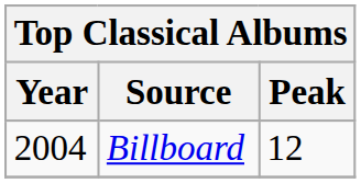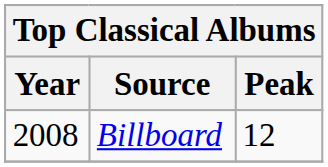 <table class="wikitable">
 <tr>
 <th colspan="3">Top Classical Albums</th>
 </tr>
 <tr>
 <th>Year</th>
 <th>Source</th>
 <th>Peak</th>
 </tr>
 <tr>
-<td>2004</td>
+<td>2008</td>
 <td><em><a href='#'>Billboard</a></em></td>
 <td>12</td>
 </tr>
 <tr>
 </tr>
 </table>
